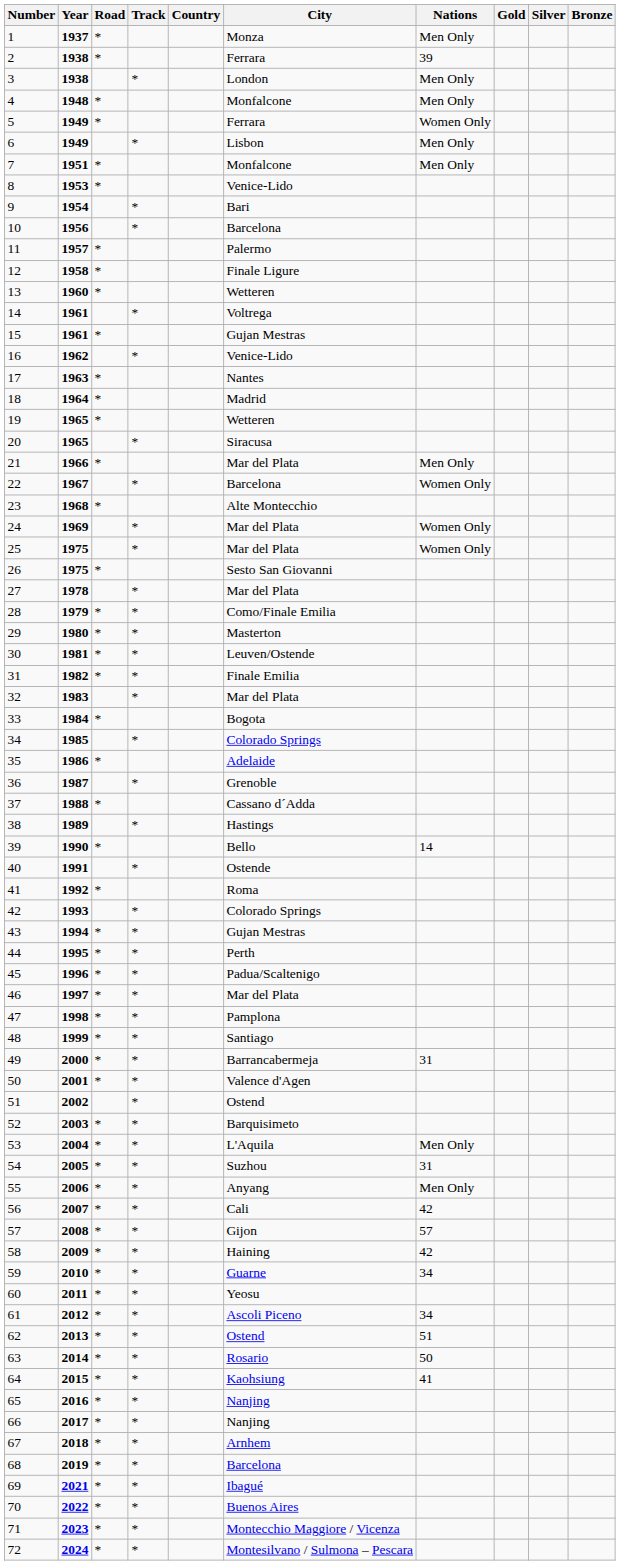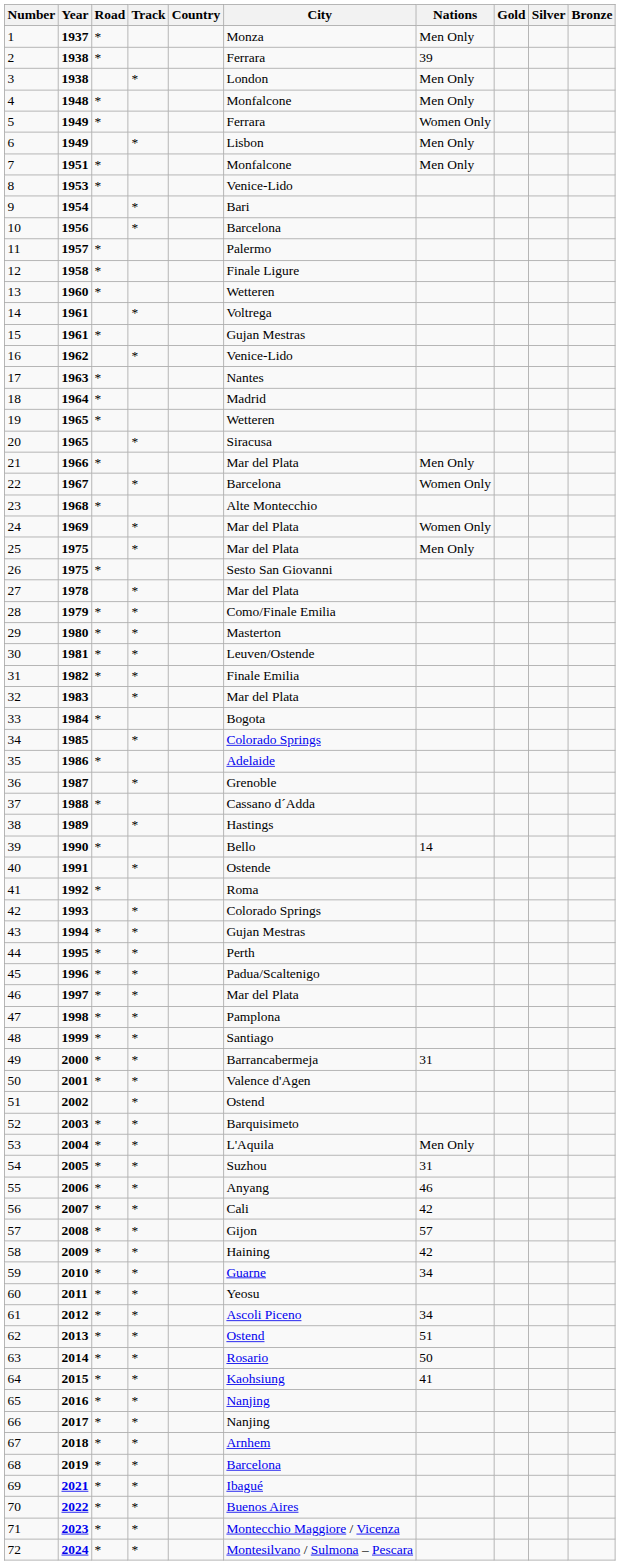 <table class="wikitable">
 <tr>
 <th>Number</th>
 <th>Year</th>
 <th>Road</th>
 <th>Track</th>
 <th>Country</th>
 <th>City</th>
 <th>Nations</th>
 <th> Gold</th>
 <th> Silver</th>
 <th> Bronze</th>
 </tr>
 <tr>
 <td>1</td>
 <td><strong>1937</strong></td>
 <td>*</td>
 <td></td>
 <td></td>
 <td>Monza</td>
 <td>Men Only</td>
 <td></td>
 <td></td>
 <td></td>
 </tr>
 <tr>
 <td>2</td>
 <td><strong>1938</strong></td>
 <td>*</td>
 <td></td>
 <td></td>
 <td>Ferrara</td>
 <td>39</td>
 <td></td>
 <td></td>
 <td></td>
 </tr>
 <tr>
 <td>3</td>
 <td><strong>1938</strong></td>
 <td></td>
 <td>*</td>
 <td></td>
 <td>London</td>
 <td>Men Only</td>
 <td></td>
 <td></td>
 <td></td>
 </tr>
 <tr>
 <td>4</td>
 <td><strong>1948</strong></td>
 <td>*</td>
 <td></td>
 <td></td>
 <td>Monfalcone</td>
 <td>Men Only</td>
 <td></td>
 <td></td>
 <td></td>
 </tr>
 <tr>
 <td>5</td>
 <td><strong>1949</strong></td>
 <td>*</td>
 <td></td>
 <td></td>
 <td>Ferrara</td>
 <td>Women Only</td>
 <td></td>
 <td></td>
 <td></td>
 </tr>
 <tr>
 <td>6</td>
 <td><strong>1949</strong></td>
 <td></td>
 <td>*</td>
 <td></td>
 <td>Lisbon</td>
 <td>Men Only</td>
 <td></td>
 <td></td>
 <td></td>
 </tr>
 <tr>
 <td>7</td>
 <td><strong>1951</strong></td>
 <td>*</td>
 <td></td>
 <td></td>
 <td>Monfalcone</td>
 <td>Men Only</td>
 <td></td>
 <td></td>
 <td></td>
 </tr>
 <tr>
 <td>8</td>
 <td><strong>1953</strong></td>
 <td>*</td>
 <td></td>
 <td></td>
 <td>Venice-Lido</td>
 <td></td>
 <td></td>
 <td></td>
 <td></td>
 </tr>
 <tr>
 <td>9</td>
 <td><strong>1954</strong></td>
 <td></td>
 <td>*</td>
 <td></td>
 <td>Bari</td>
 <td></td>
 <td></td>
 <td></td>
 <td></td>
 </tr>
 <tr>
 <td>10</td>
 <td><strong>1956</strong></td>
 <td></td>
 <td>*</td>
 <td></td>
 <td>Barcelona</td>
 <td></td>
 <td></td>
 <td></td>
 <td></td>
 </tr>
 <tr>
 <td>11</td>
 <td><strong>1957</strong></td>
 <td>*</td>
 <td></td>
 <td></td>
 <td>Palermo</td>
 <td></td>
 <td></td>
 <td></td>
 <td></td>
 </tr>
 <tr>
 <td>12</td>
 <td><strong>1958</strong></td>
 <td>*</td>
 <td></td>
 <td></td>
 <td>Finale Ligure</td>
 <td></td>
 <td></td>
 <td></td>
 <td></td>
 </tr>
 <tr>
 <td>13</td>
 <td><strong>1960</strong></td>
 <td>*</td>
 <td></td>
 <td></td>
 <td>Wetteren</td>
 <td></td>
 <td></td>
 <td></td>
 <td></td>
 </tr>
 <tr>
 <td>14</td>
 <td><strong>1961</strong></td>
 <td></td>
 <td>*</td>
 <td></td>
 <td>Voltrega</td>
 <td></td>
 <td></td>
 <td></td>
 <td></td>
 </tr>
 <tr>
 <td>15</td>
 <td><strong>1961</strong></td>
 <td>*</td>
 <td></td>
 <td></td>
 <td>Gujan Mestras</td>
 <td></td>
 <td></td>
 <td></td>
 <td></td>
 </tr>
 <tr>
 <td>16</td>
 <td><strong>1962</strong></td>
 <td></td>
 <td>*</td>
 <td></td>
 <td>Venice-Lido</td>
 <td></td>
 <td></td>
 <td></td>
 <td></td>
 </tr>
 <tr>
 <td>17</td>
 <td><strong>1963</strong></td>
 <td>*</td>
 <td></td>
 <td></td>
 <td>Nantes</td>
 <td></td>
 <td></td>
 <td></td>
 <td></td>
 </tr>
 <tr>
 <td>18</td>
 <td><strong>1964</strong></td>
 <td>*</td>
 <td></td>
 <td></td>
 <td>Madrid</td>
 <td></td>
 <td></td>
 <td></td>
 <td></td>
 </tr>
 <tr>
 <td>19</td>
 <td><strong>1965</strong></td>
 <td>*</td>
 <td></td>
 <td></td>
 <td>Wetteren</td>
 <td></td>
 <td></td>
 <td></td>
 <td></td>
 </tr>
 <tr>
 <td>20</td>
 <td><strong>1965</strong></td>
 <td></td>
 <td>*</td>
 <td></td>
 <td>Siracusa</td>
 <td></td>
 <td></td>
 <td></td>
 <td></td>
 </tr>
 <tr>
 <td>21</td>
 <td><strong>1966</strong></td>
 <td>*</td>
 <td></td>
 <td></td>
 <td>Mar del Plata</td>
 <td>Men Only</td>
 <td></td>
 <td></td>
 <td></td>
 </tr>
 <tr>
 <td>22</td>
 <td><strong>1967</strong></td>
 <td></td>
 <td>*</td>
 <td></td>
 <td>Barcelona</td>
 <td>Women Only</td>
 <td></td>
 <td></td>
 <td></td>
 </tr>
 <tr>
 <td>23</td>
 <td><strong>1968</strong></td>
 <td>*</td>
 <td></td>
 <td></td>
 <td>Alte Montecchio</td>
 <td></td>
 <td></td>
 <td></td>
 <td></td>
 </tr>
 <tr>
 <td>24</td>
 <td><strong>1969</strong></td>
 <td></td>
 <td>*</td>
 <td></td>
 <td>Mar del Plata</td>
 <td>Women Only</td>
 <td><br></td>
 <td></td>
 <td></td>
 </tr>
 <tr>
 <td>25</td>
 <td><strong>1975</strong></td>
 <td></td>
 <td>*</td>
 <td></td>
 <td>Mar del Plata</td>
-<td>Women Only</td>
+<td>Men Only</td>
 <td></td>
 <td></td>
 <td></td>
 </tr>
 <tr>
 <td>26</td>
 <td><strong>1975</strong></td>
 <td>*</td>
 <td></td>
 <td></td>
 <td>Sesto San Giovanni</td>
 <td></td>
 <td></td>
 <td></td>
 <td></td>
 </tr>
 <tr>
 <td>27</td>
 <td><strong>1978</strong></td>
 <td></td>
 <td>*</td>
 <td></td>
 <td>Mar del Plata</td>
 <td></td>
 <td></td>
 <td></td>
 <td></td>
 </tr>
 <tr>
 <td>28</td>
 <td><strong>1979</strong></td>
 <td>*</td>
 <td>*</td>
 <td></td>
 <td>Como/Finale Emilia</td>
 <td></td>
 <td></td>
 <td></td>
 <td></td>
 </tr>
 <tr>
 <td>29</td>
 <td><strong>1980</strong></td>
 <td>*</td>
 <td>*</td>
 <td></td>
 <td>Masterton</td>
 <td></td>
 <td></td>
 <td></td>
 <td></td>
 </tr>
 <tr>
 <td>30</td>
 <td><strong>1981</strong></td>
 <td>*</td>
 <td>*</td>
 <td></td>
 <td>Leuven/Ostende</td>
 <td></td>
 <td></td>
 <td></td>
 <td></td>
 </tr>
 <tr>
 <td>31</td>
 <td><strong>1982</strong></td>
 <td>*</td>
 <td>*</td>
 <td></td>
 <td>Finale Emilia</td>
 <td></td>
 <td></td>
 <td></td>
 <td></td>
 </tr>
 <tr>
 <td>32</td>
 <td><strong>1983</strong></td>
 <td></td>
 <td>*</td>
 <td></td>
 <td>Mar del Plata</td>
 <td></td>
 <td></td>
 <td></td>
 <td></td>
 </tr>
 <tr>
 <td>33</td>
 <td><strong>1984</strong></td>
 <td>*</td>
 <td></td>
 <td></td>
 <td>Bogota</td>
 <td></td>
 <td></td>
 <td></td>
 <td></td>
 </tr>
 <tr>
 <td>34</td>
 <td><strong>1985</strong></td>
 <td></td>
 <td>*</td>
 <td></td>
 <td><a href='#'>Colorado Springs</a></td>
 <td></td>
 <td></td>
 <td></td>
 <td></td>
 </tr>
 <tr>
 <td>35</td>
 <td><strong>1986</strong></td>
 <td>*</td>
 <td></td>
 <td></td>
 <td><a href='#'>Adelaide</a></td>
 <td></td>
 <td></td>
 <td></td>
 <td></td>
 </tr>
 <tr>
 <td>36</td>
 <td><strong>1987</strong></td>
 <td></td>
 <td>*</td>
 <td></td>
 <td>Grenoble</td>
 <td></td>
 <td></td>
 <td></td>
 <td></td>
 </tr>
 <tr>
 <td>37</td>
 <td><strong>1988</strong></td>
 <td>*</td>
 <td></td>
 <td></td>
 <td>Cassano d´Adda</td>
 <td></td>
 <td></td>
 <td></td>
 <td></td>
 </tr>
 <tr>
 <td>38</td>
 <td><strong>1989</strong></td>
 <td></td>
 <td>*</td>
 <td></td>
 <td>Hastings</td>
 <td></td>
 <td></td>
 <td></td>
 <td></td>
 </tr>
 <tr>
 <td>39</td>
 <td><strong>1990</strong></td>
 <td>*</td>
 <td></td>
 <td></td>
 <td>Bello</td>
 <td>14</td>
 <td></td>
 <td></td>
 <td></td>
 </tr>
 <tr>
 <td>40</td>
 <td><strong>1991</strong></td>
 <td></td>
 <td>*</td>
 <td></td>
 <td>Ostende</td>
 <td></td>
 <td></td>
 <td></td>
 <td></td>
 </tr>
 <tr>
 <td>41</td>
 <td><strong>1992</strong></td>
 <td>*</td>
 <td></td>
 <td></td>
 <td>Roma</td>
 <td></td>
 <td></td>
 <td></td>
 <td></td>
 </tr>
 <tr>
 <td>42</td>
 <td><strong>1993</strong></td>
 <td></td>
 <td>*</td>
 <td></td>
 <td>Colorado Springs</td>
 <td></td>
 <td></td>
 <td></td>
 <td></td>
 </tr>
 <tr>
 <td>43</td>
 <td><strong>1994</strong></td>
 <td>*</td>
 <td>*</td>
 <td></td>
 <td>Gujan Mestras</td>
 <td></td>
 <td></td>
 <td></td>
 <td></td>
 </tr>
 <tr>
 <td>44</td>
 <td><strong>1995</strong></td>
 <td>*</td>
 <td>*</td>
 <td></td>
 <td>Perth</td>
 <td></td>
 <td></td>
 <td></td>
 <td></td>
 </tr>
 <tr>
 <td>45</td>
 <td><strong>1996</strong></td>
 <td>*</td>
 <td>*</td>
 <td></td>
 <td>Padua/Scaltenigo</td>
 <td></td>
 <td></td>
 <td></td>
 <td></td>
 </tr>
 <tr>
 <td>46</td>
 <td><strong>1997</strong></td>
 <td>*</td>
 <td>*</td>
 <td></td>
 <td>Mar del Plata</td>
 <td></td>
 <td></td>
 <td></td>
 <td></td>
 </tr>
 <tr>
 <td>47</td>
 <td><strong>1998</strong></td>
 <td>*</td>
 <td>*</td>
 <td></td>
 <td>Pamplona</td>
 <td></td>
 <td></td>
 <td></td>
 <td></td>
 </tr>
 <tr>
 <td>48</td>
 <td><strong>1999</strong></td>
 <td>*</td>
 <td>*</td>
 <td></td>
 <td>Santiago</td>
 <td></td>
 <td></td>
 <td></td>
 <td></td>
 </tr>
 <tr>
 <td>49</td>
 <td><strong>2000</strong></td>
 <td>*</td>
 <td>*</td>
 <td></td>
 <td>Barrancabermeja</td>
 <td>31</td>
 <td></td>
 <td></td>
 <td></td>
 </tr>
 <tr>
 <td>50</td>
 <td><strong>2001</strong></td>
 <td>*</td>
 <td>*</td>
 <td></td>
 <td>Valence d'Agen</td>
 <td></td>
 <td></td>
 <td></td>
 <td></td>
 </tr>
 <tr>
 <td>51</td>
 <td><strong>2002</strong></td>
 <td></td>
 <td>*</td>
 <td></td>
 <td>Ostend</td>
 <td></td>
 <td></td>
 <td></td>
 <td></td>
 </tr>
 <tr>
 <td>52</td>
 <td><strong>2003</strong></td>
 <td>*</td>
 <td>*</td>
 <td></td>
 <td>Barquisimeto</td>
 <td></td>
 <td></td>
 <td></td>
 <td></td>
 </tr>
 <tr>
 <td>53</td>
 <td><strong>2004</strong></td>
 <td>*</td>
 <td>*</td>
 <td></td>
 <td>L'Aquila</td>
 <td>Men Only</td>
 <td></td>
 <td></td>
 <td></td>
 </tr>
 <tr>
 <td>54</td>
 <td><strong>2005</strong></td>
 <td>*</td>
 <td>*</td>
 <td></td>
 <td>Suzhou</td>
 <td>31</td>
 <td></td>
 <td></td>
 <td></td>
 </tr>
 <tr>
 <td>55</td>
 <td><strong>2006</strong></td>
 <td>*</td>
 <td>*</td>
 <td></td>
 <td>Anyang</td>
-<td>Men Only</td>
+<td>46</td>
 <td></td>
 <td></td>
 <td></td>
 </tr>
 <tr>
 <td>56</td>
 <td><strong>2007</strong></td>
 <td>*</td>
 <td>*</td>
 <td></td>
 <td>Cali</td>
 <td>42</td>
 <td></td>
 <td></td>
 <td></td>
 </tr>
 <tr>
 <td>57</td>
 <td><strong>2008</strong></td>
 <td>*</td>
 <td>*</td>
 <td></td>
 <td>Gijon</td>
 <td>57</td>
 <td></td>
 <td></td>
 <td></td>
 </tr>
 <tr>
 <td>58</td>
 <td><strong>2009</strong></td>
 <td>*</td>
 <td>*</td>
 <td></td>
 <td>Haining </td>
 <td>42</td>
 <td></td>
 <td></td>
 <td></td>
 </tr>
 <tr>
 <td>59</td>
 <td><strong>2010</strong></td>
 <td>*</td>
 <td>*</td>
 <td></td>
 <td><a href='#'>Guarne</a></td>
 <td>34</td>
 <td></td>
 <td></td>
 <td></td>
 </tr>
 <tr>
 <td>60</td>
 <td><strong>2011</strong></td>
 <td>*</td>
 <td>*</td>
 <td></td>
 <td>Yeosu </td>
 <td></td>
 <td></td>
 <td></td>
 <td></td>
 </tr>
 <tr>
 <td>61</td>
 <td><strong>2012</strong></td>
 <td>*</td>
 <td>*</td>
 <td></td>
 <td><a href='#'>Ascoli Piceno</a></td>
 <td>34</td>
 <td></td>
 <td></td>
 <td></td>
 </tr>
 <tr>
 <td>62</td>
 <td><strong>2013</strong></td>
 <td>*</td>
 <td>*</td>
 <td></td>
 <td><a href='#'>Ostend</a></td>
 <td>51</td>
 <td></td>
 <td></td>
 <td></td>
 </tr>
 <tr>
 <td>63</td>
 <td><strong>2014</strong></td>
 <td>*</td>
 <td>*</td>
 <td></td>
 <td><a href='#'>Rosario</a></td>
 <td>50</td>
 <td></td>
 <td></td>
 <td></td>
 </tr>
 <tr>
 <td>64</td>
 <td><strong>2015</strong></td>
 <td>*</td>
 <td>*</td>
 <td></td>
 <td><a href='#'>Kaohsiung</a></td>
 <td>41</td>
 <td></td>
 <td></td>
 <td></td>
 </tr>
 <tr>
 <td>65</td>
 <td><strong>2016</strong></td>
 <td>*</td>
 <td>*</td>
 <td></td>
 <td><a href='#'>Nanjing</a></td>
 <td></td>
 <td></td>
 <td></td>
 <td></td>
 </tr>
 <tr>
 <td>66</td>
 <td><strong>2017</strong></td>
 <td>*</td>
 <td>*</td>
 <td></td>
 <td>Nanjing</td>
 <td></td>
 <td></td>
 <td></td>
 <td></td>
 </tr>
 <tr>
 <td>67</td>
 <td><strong>2018</strong></td>
 <td>*</td>
 <td>*</td>
 <td></td>
 <td><a href='#'>Arnhem</a></td>
 <td></td>
 <td></td>
 <td></td>
 <td></td>
 </tr>
 <tr>
 <td>68</td>
 <td><strong>2019</strong></td>
 <td>*</td>
 <td>*</td>
 <td></td>
 <td><a href='#'>Barcelona</a></td>
 <td></td>
 <td></td>
 <td></td>
 <td></td>
 </tr>
 <tr>
 <td>69</td>
 <td><strong><a href='#'>2021</a></strong></td>
 <td>*</td>
 <td>*</td>
 <td></td>
 <td><a href='#'>Ibagué</a></td>
 <td></td>
 <td></td>
 <td></td>
 <td></td>
 </tr>
 <tr>
 <td>70</td>
 <td><strong><a href='#'>2022</a></strong></td>
 <td>*</td>
 <td>*</td>
 <td></td>
 <td><a href='#'>Buenos Aires</a></td>
 <td></td>
 <td></td>
 <td></td>
 <td></td>
 </tr>
 <tr>
 <td>71</td>
 <td><strong><a href='#'>2023</a></strong></td>
 <td>*</td>
 <td>*</td>
 <td></td>
 <td><a href='#'>Montecchio Maggiore</a> / <a href='#'>Vicenza</a></td>
 <td></td>
 <td></td>
 <td></td>
 <td></td>
 </tr>
 <tr>
 <td>72</td>
 <td><strong><a href='#'>2024</a></strong></td>
 <td>*</td>
 <td>*</td>
 <td></td>
 <td><a href='#'>Montesilvano</a> / <a href='#'>Sulmona</a> – <a href='#'>Pescara</a></td>
 <td></td>
 <td></td>
 <td></td>
 <td></td>
 </tr>
 </table>
